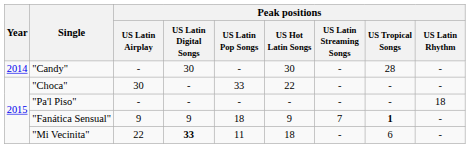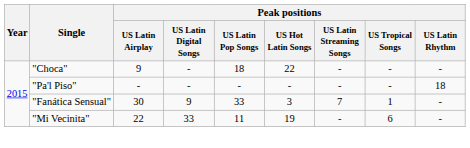 <table class="wikitable sortable">
 <tr>
 <th rowspan=2>Year</th>
 <th rowspan=2>Single</th>
 <th colspan=7>Peak positions</th>
 </tr>
 <tr>
 <th style="width:70px"><small>US Latin Airplay</small></th>
 <th style="width:70px"><small>US Latin Digital Songs</small></th>
 <th style="width:70px"><small>US Latin Pop Songs</small></th>
 <th style="width:70px"><small>US Hot Latin Songs</small></th>
 <th style="width:70px"><small>US Latin Streaming Songs</small></th>
 <th style="width:70px"><small>US Tropical Songs</small></th>
 <th style="width:70px"><small>US Latin Rhythm</small></th>
 </tr>
 <tr>
-<td rowspan="1" style="text-align:center;"><a href='#'>2014</a></td>
-<td>"Candy"</td>
-<td style="text-align:center;">-</td>
-<td style="text-align:center;">30</td>
-<td style="text-align:center;">-</td>
-<td style="text-align:center;">30</td>
-<td style="text-align:center;">-</td>
-<td style="text-align:center;">28</td>
-<td style="text-align:center;">-</td>
-</tr>
-<tr>
 <td rowspan="4" style="text-align:center;"><a href='#'>2015</a></td>
 <td>"Choca"</td>
-<td style="text-align:center;">30</td>
+<td style="text-align:center;">9</td>
 <td style="text-align:center;">-</td>
-<td style="text-align:center;">33</td>
+<td style="text-align:center;">18</td>
 <td style="text-align:center;">22</td>
 <td style="text-align:center;">-</td>
 <td style="text-align:center;">-</td>
 <td style="text-align:center;">-</td>
 </tr>
 <tr>
 <td>"Pa'l Piso"</td>
 <td style="text-align:center;">-</td>
 <td style="text-align:center;">-</td>
 <td style="text-align:center;">-</td>
 <td style="text-align:center;">-</td>
 <td style="text-align:center;">-</td>
 <td style="text-align:center;">-</td>
 <td style="text-align:center;">18</td>
 </tr>
 <tr>
 <td>"Fanática Sensual"</td>
+<td style="text-align:center;">30</td>
 <td style="text-align:center;">9</td>
-<td style="text-align:center;">9</td>
-<td style="text-align:center;">18</td>
-<td style="text-align:center;">9</td>
+<td style="text-align:center;">33</td>
+<td style="text-align:center;">3</td>
 <td style="text-align:center;">7</td>
-<td style="text-align:center;"><strong>1</strong></td>
+<td style="text-align:center;">1</td>
 <td style="text-align:center;">-</td>
 </tr>
 <tr>
 <td>"Mi Vecinita"</td>
 <td style="text-align:center;">22</td>
-<td style="text-align:center;"><strong>33</strong></td>
+<td style="text-align:center;">33</td>
 <td style="text-align:center;">11</td>
-<td style="text-align:center;">18</td>
+<td style="text-align:center;">19</td>
 <td style="text-align:center;">-</td>
 <td style="text-align:center;">6</td>
 <td style="text-align:center;">-</td>
 </tr>
 </table>
